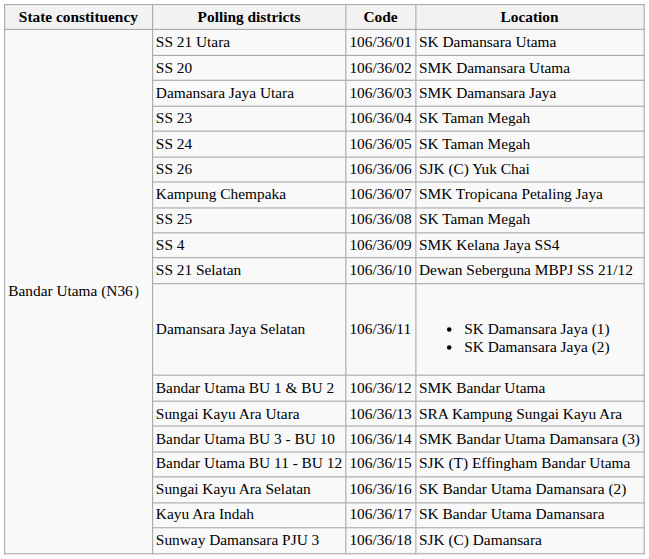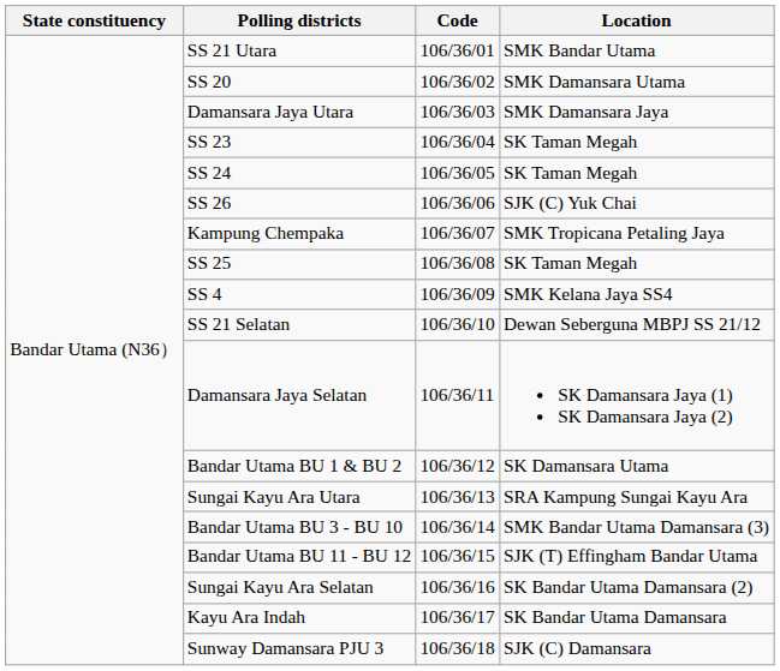 <table class="wikitable sortable mw-collapsible" style="white-space:nowrap;font-size:85%">
 <tr>
 <th>State constituency</th>
 <th>Polling districts</th>
 <th>Code</th>
 <th>Location</th>
 </tr>
 <tr>
 <td rowspan="18">Bandar Utama (N36）</td>
 <td>SS 21 Utara</td>
 <td>106/36/01</td>
-<td>SK Damansara Utama</td>
+<td>SMK Bandar Utama</td>
 </tr>
 <tr>
 <td>SS 20</td>
 <td>106/36/02</td>
 <td>SMK Damansara Utama</td>
 </tr>
 <tr>
 <td>Damansara Jaya Utara</td>
 <td>106/36/03</td>
 <td>SMK Damansara Jaya</td>
 </tr>
 <tr>
 <td>SS 23</td>
 <td>106/36/04</td>
 <td>SK Taman Megah</td>
 </tr>
 <tr>
 <td>SS 24</td>
 <td>106/36/05</td>
 <td>SK Taman Megah</td>
 </tr>
 <tr>
 <td>SS 26</td>
 <td>106/36/06</td>
 <td>SJK (C) Yuk Chai</td>
 </tr>
 <tr>
 <td>Kampung Chempaka</td>
 <td>106/36/07</td>
 <td>SMK Tropicana Petaling Jaya</td>
 </tr>
 <tr>
 <td>SS 25</td>
 <td>106/36/08</td>
 <td>SK Taman Megah</td>
 </tr>
 <tr>
 <td>SS 4</td>
 <td>106/36/09</td>
 <td>SMK Kelana Jaya SS4</td>
 </tr>
 <tr>
 <td>SS 21 Selatan</td>
 <td>106/36/10</td>
 <td>Dewan Seberguna MBPJ SS 21/12</td>
 </tr>
 <tr>
 <td>Damansara Jaya Selatan</td>
 <td>106/36/11</td>
 <td><br><ul><li>SK Damansara Jaya (1)</li><li>SK Damansara Jaya (2)</li></ul></td>
 </tr>
 <tr>
 <td>Bandar Utama BU 1 & BU 2</td>
 <td>106/36/12</td>
-<td>SMK Bandar Utama</td>
+<td>SK Damansara Utama</td>
 </tr>
 <tr>
 <td>Sungai Kayu Ara Utara</td>
 <td>106/36/13</td>
 <td>SRA Kampung Sungai Kayu Ara</td>
 </tr>
 <tr>
 <td>Bandar Utama BU 3 - BU 10</td>
 <td>106/36/14</td>
 <td>SMK Bandar Utama Damansara (3)</td>
 </tr>
 <tr>
 <td>Bandar Utama BU 11 - BU 12</td>
 <td>106/36/15</td>
 <td>SJK (T) Effingham Bandar Utama</td>
 </tr>
 <tr>
 <td>Sungai Kayu Ara Selatan</td>
 <td>106/36/16</td>
 <td>SK Bandar Utama Damansara (2)</td>
 </tr>
 <tr>
 <td>Kayu Ara Indah</td>
 <td>106/36/17</td>
 <td>SK Bandar Utama Damansara</td>
 </tr>
 <tr>
 <td>Sunway Damansara PJU 3</td>
 <td>106/36/18</td>
 <td>SJK (C) Damansara</td>
 </tr>
 </table>
